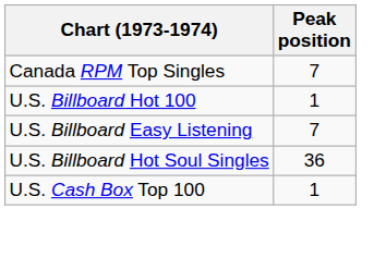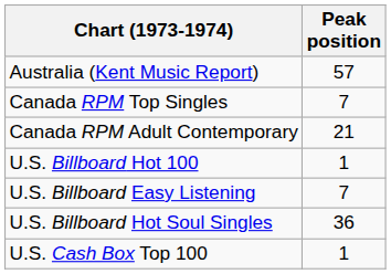 <table class="wikitable sortable">
 <tr>
 <th>Chart (1973-1974)</th>
 <th>Peak<br>position</th>
 </tr>
 <tr>
+<td>Australia (<a href='#'>Kent Music Report</a>)</td>
+<td align="center">57</td>
+</tr>
+<tr>
 <td>Canada <em><a href='#'>RPM</a></em> Top Singles</td>
 <td style="text-align:center;">7</td>
+</tr>
+<tr>
+<td>Canada <em>RPM</em> Adult Contemporary</td>
+<td style="text-align:center;">21</td>
 </tr>
 <tr>
 <td>U.S. <a href='#'><em>Billboard</em> Hot 100</a></td>
 <td style="text-align:center;">1</td>
 </tr>
 <tr>
 <td>U.S. <em>Billboard</em> <a href='#'>Easy Listening</a></td>
 <td style="text-align:center;">7</td>
 </tr>
 <tr>
 <td>U.S. <em>Billboard</em> <a href='#'>Hot Soul Singles</a></td>
 <td style="text-align:center;">36</td>
 </tr>
 <tr>
 <td>U.S. <em><a href='#'>Cash Box</a></em> Top 100</td>
 <td style="text-align:center;">1</td>
 </tr>
 </table>
